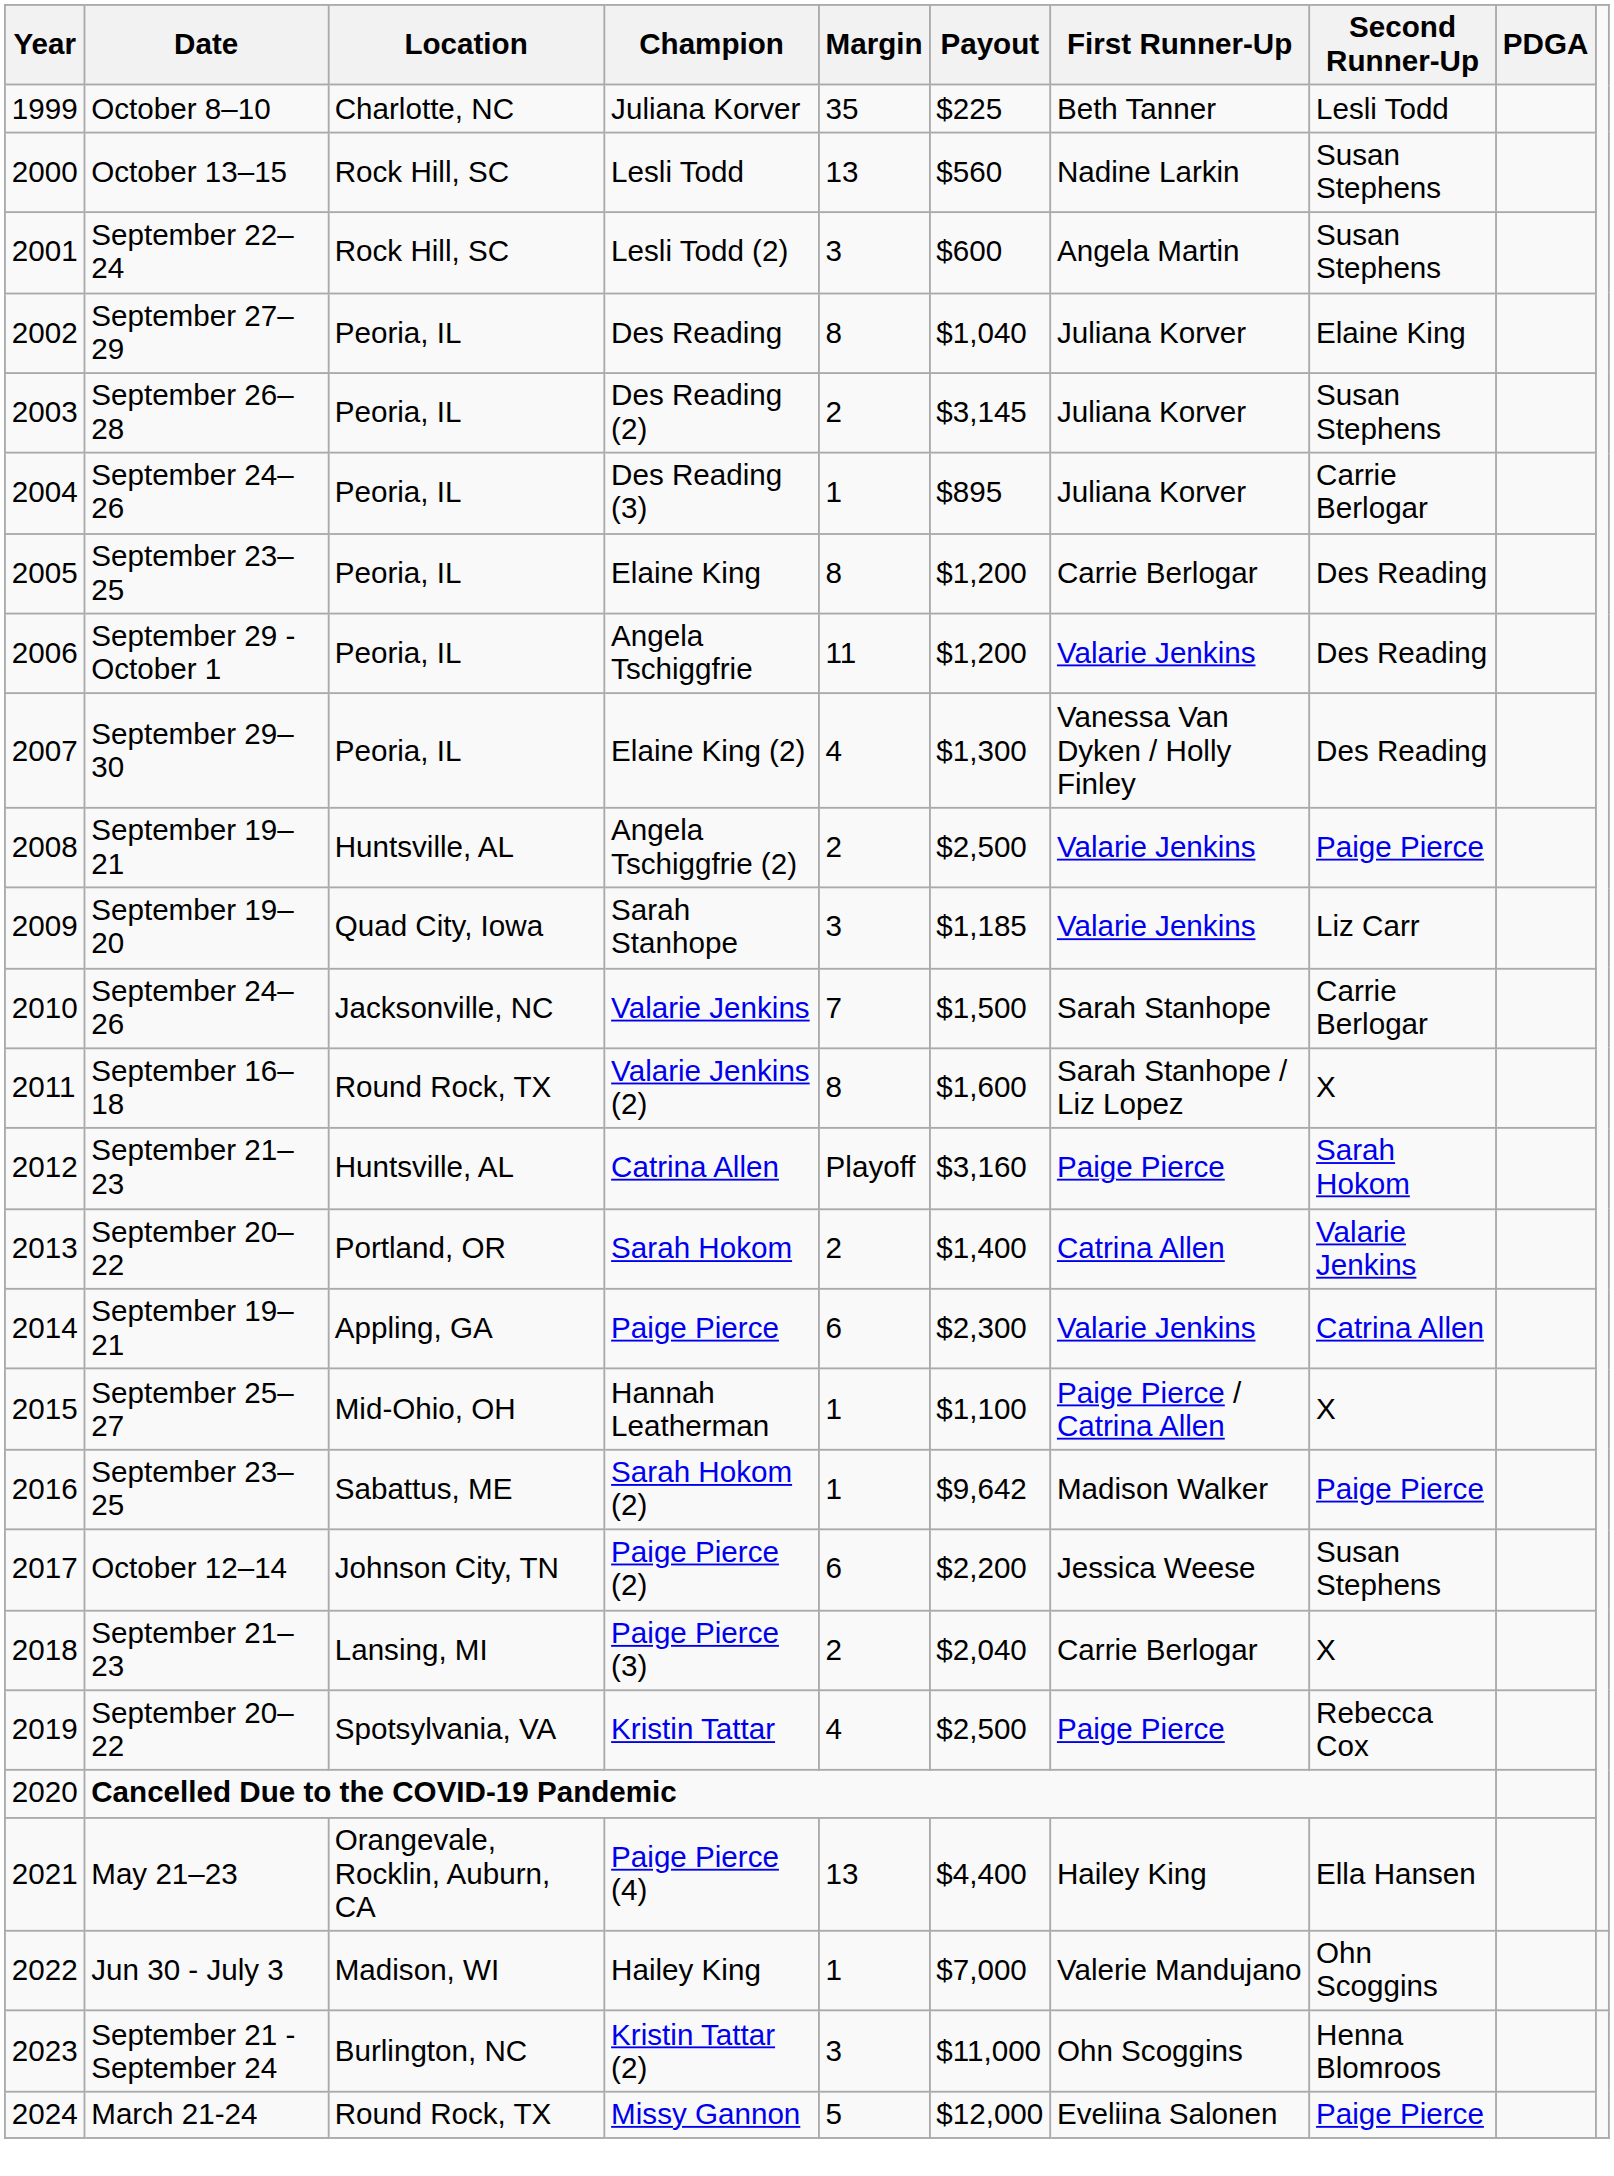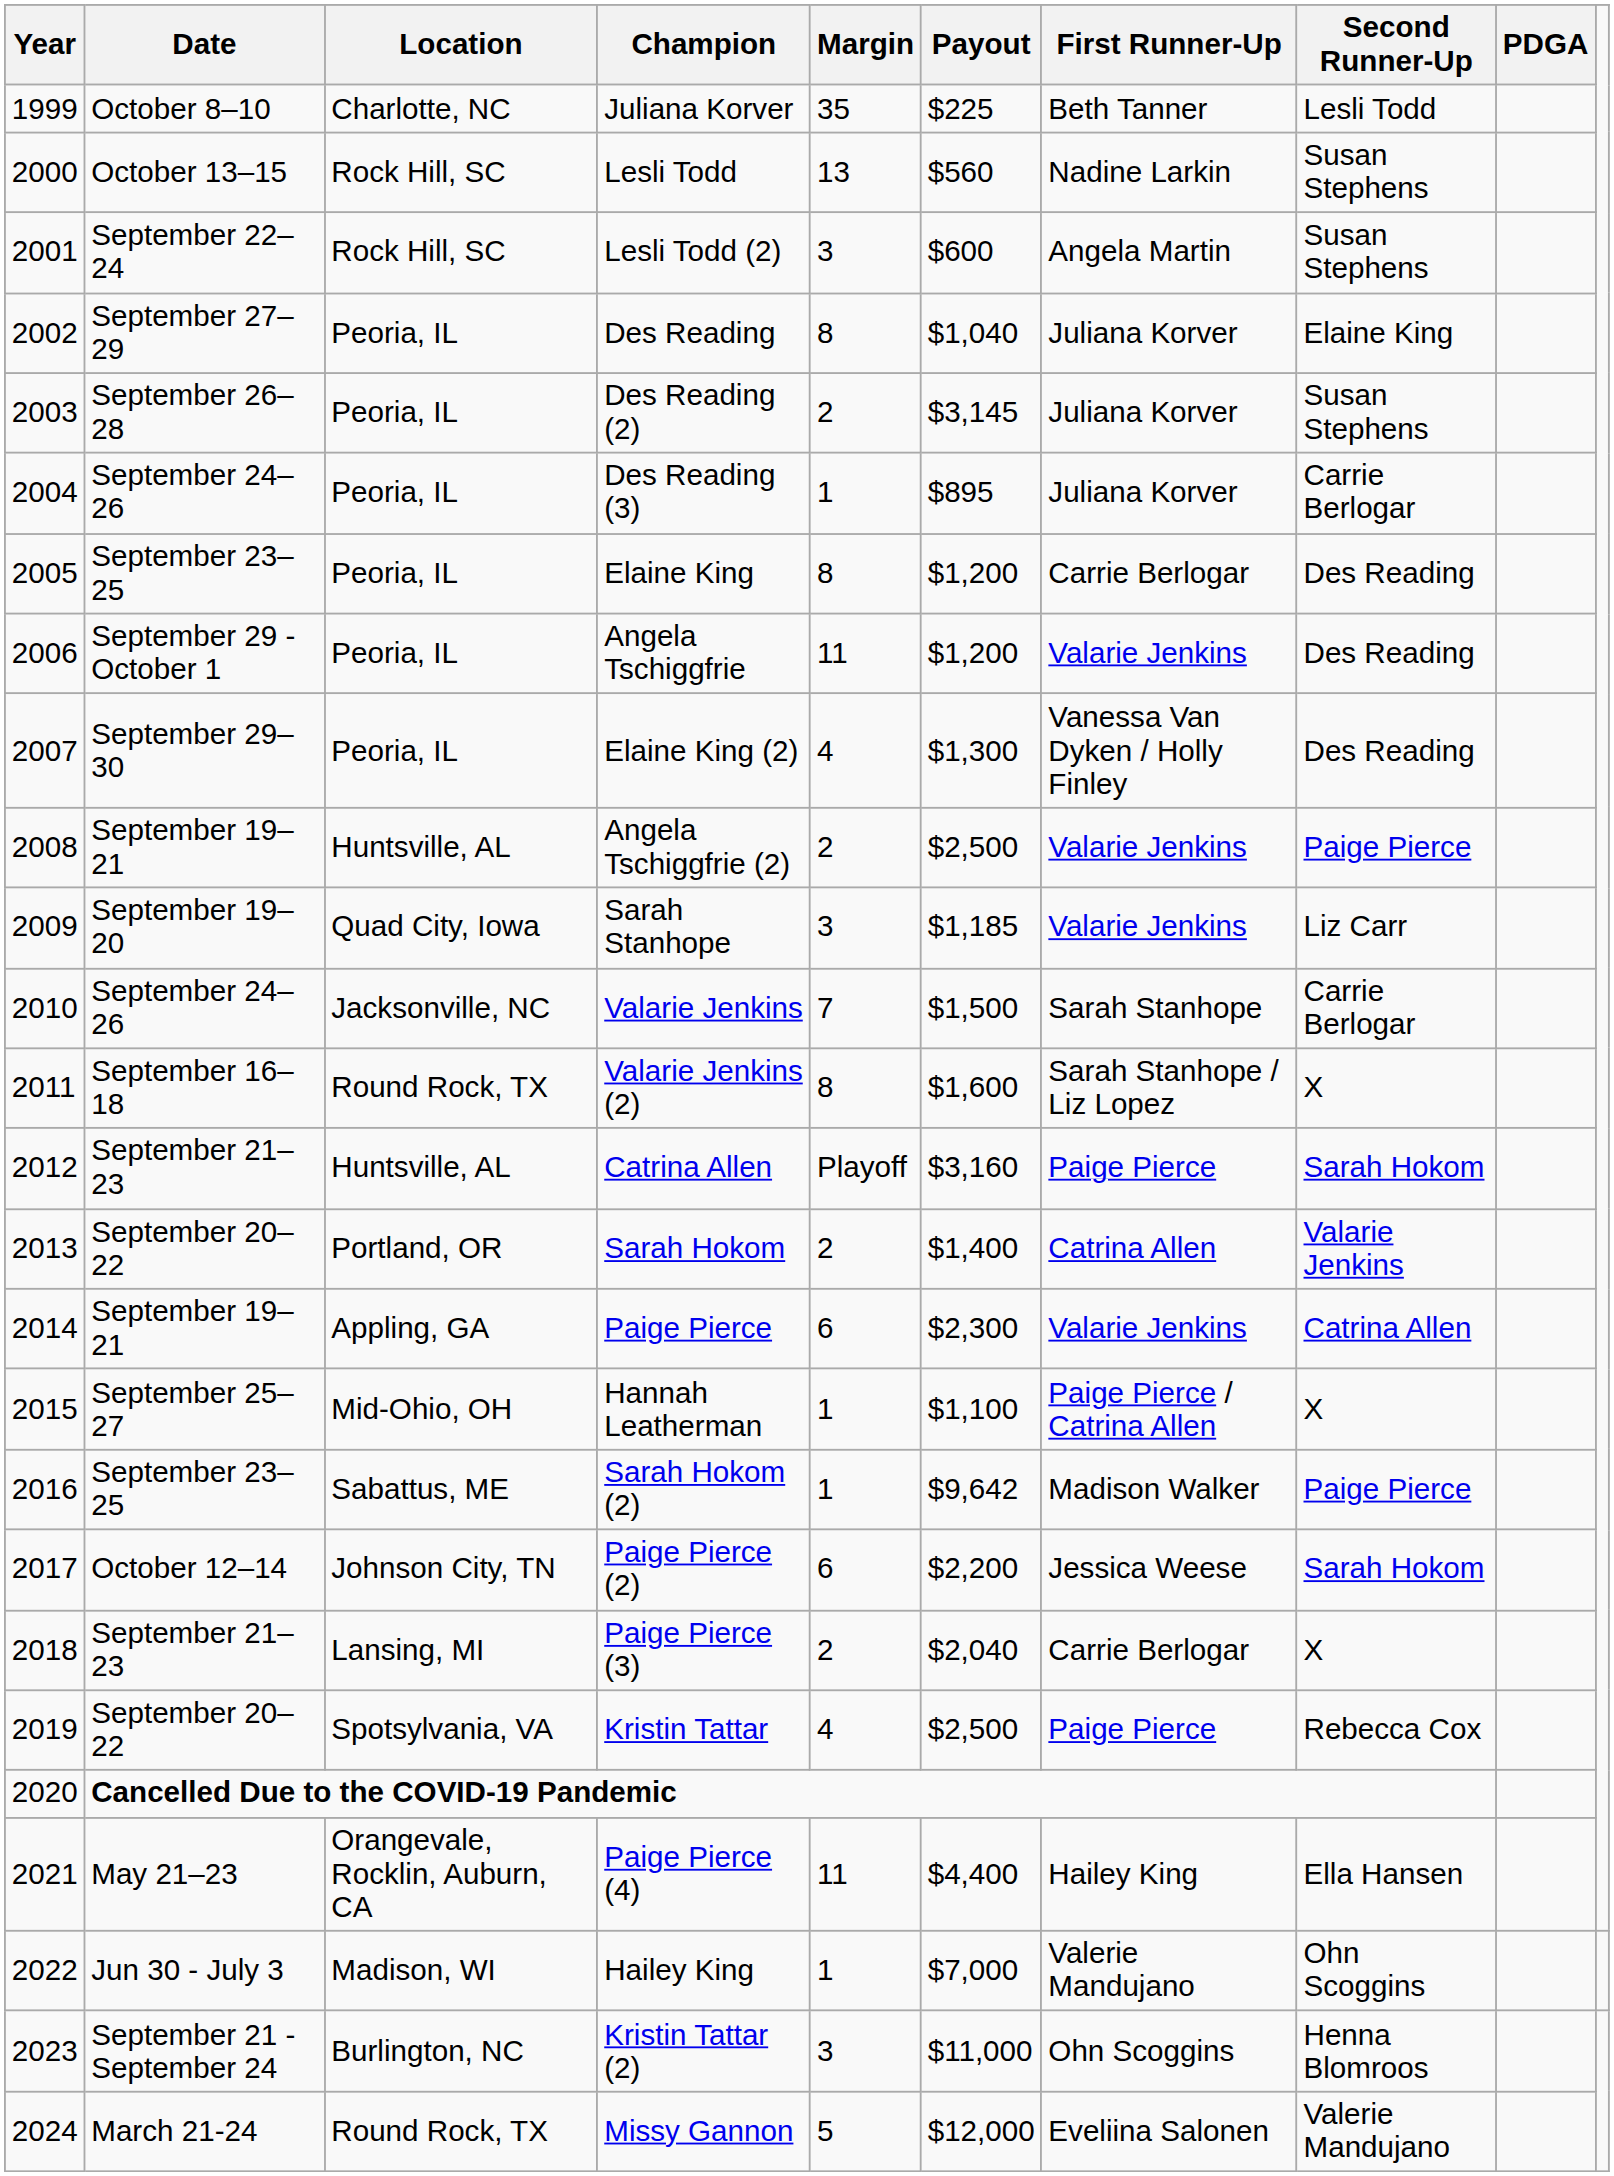 <table class="wikitable">
 <tr>
 <th>Year</th>
 <th>Date</th>
 <th>Location</th>
 <th>Champion</th>
 <th>Margin</th>
 <th>Payout</th>
 <th>First Runner-Up</th>
 <th>Second Runner-Up</th>
 <th>PDGA</th>
 </tr>
 <tr>
 <td>1999</td>
 <td>October 8–10</td>
 <td>Charlotte, NC</td>
 <td>Juliana Korver</td>
 <td>35</td>
 <td>$225</td>
 <td>Beth Tanner</td>
 <td>Lesli Todd</td>
 <td></td>
 </tr>
 <tr>
 <td>2000</td>
 <td>October 13–15</td>
 <td>Rock Hill, SC</td>
 <td>Lesli Todd</td>
 <td>13</td>
 <td>$560</td>
 <td>Nadine Larkin</td>
 <td>Susan Stephens</td>
 <td></td>
 </tr>
 <tr>
 <td>2001</td>
 <td>September 22–24</td>
 <td>Rock Hill, SC</td>
 <td>Lesli Todd (2)</td>
 <td>3</td>
 <td>$600</td>
 <td>Angela Martin</td>
 <td>Susan Stephens</td>
 <td></td>
 </tr>
 <tr>
 <td>2002</td>
 <td>September 27–29</td>
 <td>Peoria, IL</td>
 <td>Des Reading</td>
 <td>8</td>
 <td>$1,040</td>
 <td>Juliana Korver</td>
 <td>Elaine King</td>
 <td></td>
 </tr>
 <tr>
 <td>2003</td>
 <td>September 26–28</td>
 <td>Peoria, IL</td>
 <td>Des Reading (2)</td>
 <td>2</td>
 <td>$3,145</td>
 <td>Juliana Korver</td>
 <td>Susan Stephens</td>
 <td></td>
 </tr>
 <tr>
 <td>2004</td>
 <td>September 24–26</td>
 <td>Peoria, IL</td>
 <td>Des Reading (3)</td>
 <td>1</td>
 <td>$895</td>
 <td>Juliana Korver</td>
 <td>Carrie Berlogar</td>
 <td></td>
 </tr>
 <tr>
 <td>2005</td>
 <td>September 23–25</td>
 <td>Peoria, IL</td>
 <td>Elaine King</td>
 <td>8</td>
 <td>$1,200</td>
 <td>Carrie Berlogar</td>
 <td>Des Reading</td>
 <td></td>
 </tr>
 <tr>
 <td>2006</td>
 <td>September 29 - October 1</td>
 <td>Peoria, IL</td>
 <td>Angela Tschiggfrie</td>
 <td>11</td>
 <td>$1,200</td>
 <td><a href='#'>Valarie Jenkins</a></td>
 <td>Des Reading</td>
 <td></td>
 </tr>
 <tr>
 <td>2007</td>
 <td>September 29–30</td>
 <td>Peoria, IL</td>
 <td>Elaine King (2)</td>
 <td>4</td>
 <td>$1,300</td>
 <td>Vanessa Van Dyken / Holly Finley</td>
 <td>Des Reading</td>
 <td></td>
 </tr>
 <tr>
 <td>2008</td>
 <td>September 19–21</td>
 <td>Huntsville, AL</td>
 <td>Angela Tschiggfrie (2)</td>
 <td>2</td>
 <td>$2,500</td>
 <td><a href='#'>Valarie Jenkins</a></td>
 <td><a href='#'>Paige Pierce</a></td>
 <td></td>
 </tr>
 <tr>
 <td>2009</td>
 <td>September 19–20</td>
 <td>Quad City, Iowa</td>
 <td>Sarah Stanhope</td>
 <td>3</td>
 <td>$1,185</td>
 <td><a href='#'>Valarie Jenkins</a></td>
 <td>Liz Carr</td>
 <td></td>
 </tr>
 <tr>
 <td>2010</td>
 <td>September 24–26</td>
 <td>Jacksonville, NC</td>
 <td><a href='#'>Valarie Jenkins</a></td>
 <td>7</td>
 <td>$1,500</td>
 <td>Sarah Stanhope</td>
 <td>Carrie Berlogar</td>
 <td></td>
 </tr>
 <tr>
 <td>2011</td>
 <td>September 16–18</td>
 <td>Round Rock, TX</td>
 <td><a href='#'>Valarie Jenkins</a> (2)</td>
 <td>8</td>
 <td>$1,600</td>
 <td>Sarah Stanhope / Liz Lopez</td>
 <td>X</td>
 <td></td>
 </tr>
 <tr>
 <td>2012</td>
 <td>September 21–23</td>
 <td>Huntsville, AL</td>
 <td><a href='#'>Catrina Allen</a></td>
 <td>Playoff</td>
 <td>$3,160</td>
 <td><a href='#'>Paige Pierce</a></td>
 <td><a href='#'>Sarah Hokom</a></td>
 <td></td>
 </tr>
 <tr>
 <td>2013</td>
 <td>September 20–22</td>
 <td>Portland, OR</td>
 <td><a href='#'>Sarah Hokom</a></td>
 <td>2</td>
 <td>$1,400</td>
 <td><a href='#'>Catrina Allen</a></td>
 <td><a href='#'>Valarie Jenkins</a></td>
 <td></td>
 </tr>
 <tr>
 <td>2014</td>
 <td>September 19–21</td>
 <td>Appling, GA</td>
 <td><a href='#'>Paige Pierce</a></td>
 <td>6</td>
 <td>$2,300</td>
 <td><a href='#'>Valarie Jenkins</a></td>
 <td><a href='#'>Catrina Allen</a></td>
 <td></td>
 </tr>
 <tr>
 <td>2015</td>
 <td>September 25–27</td>
 <td>Mid-Ohio, OH</td>
 <td>Hannah Leatherman</td>
 <td>1</td>
 <td>$1,100</td>
 <td><a href='#'>Paige Pierce</a> / <a href='#'>Catrina Allen</a></td>
 <td>X</td>
 <td></td>
 </tr>
 <tr>
 <td>2016</td>
 <td>September 23–25</td>
 <td>Sabattus, ME</td>
 <td><a href='#'>Sarah Hokom</a> (2)</td>
 <td>1</td>
 <td>$9,642</td>
 <td>Madison Walker</td>
 <td><a href='#'>Paige Pierce</a></td>
 <td></td>
 </tr>
 <tr>
 <td>2017</td>
 <td>October 12–14</td>
 <td>Johnson City, TN</td>
 <td><a href='#'>Paige Pierce</a> (2)</td>
 <td>6</td>
 <td>$2,200</td>
 <td>Jessica Weese</td>
-<td>Susan Stephens</td>
+<td><a href='#'>Sarah Hokom</a></td>
 <td></td>
 </tr>
 <tr>
 <td>2018</td>
 <td>September 21–23</td>
 <td>Lansing, MI</td>
 <td><a href='#'>Paige Pierce</a> (3)</td>
 <td>2</td>
 <td>$2,040</td>
 <td>Carrie Berlogar</td>
 <td>X</td>
 <td></td>
 </tr>
 <tr>
 <td>2019</td>
 <td>September 20–22</td>
 <td>Spotsylvania, VA</td>
 <td><a href='#'>Kristin Tattar</a></td>
 <td>4</td>
 <td>$2,500</td>
 <td><a href='#'>Paige Pierce</a></td>
 <td>Rebecca Cox</td>
 <td></td>
 </tr>
 <tr>
 <td>2020</td>
 <td colspan="7"><strong>Cancelled Due to the COVID-19 Pandemic</strong></td>
 <td></td>
 </tr>
 <tr>
 <td>2021</td>
 <td>May 21–23</td>
 <td>Orangevale, Rocklin, Auburn, CA</td>
 <td><a href='#'>Paige Pierce</a> (4)</td>
-<td>13</td>
+<td>11</td>
 <td>$4,400</td>
 <td>Hailey King</td>
 <td>Ella Hansen</td>
 <td></td>
 </tr>
 <tr>
 <td>2022</td>
 <td>Jun 30 - July 3</td>
 <td>Madison, WI</td>
 <td>Hailey King</td>
 <td>1</td>
 <td>$7,000</td>
 <td>Valerie Mandujano</td>
 <td>Ohn Scoggins</td>
 <td></td>
 <td></td>
 </tr>
 <tr>
 <td>2023</td>
 <td>September 21 - September 24</td>
 <td>Burlington, NC</td>
 <td><a href='#'>Kristin Tattar</a> (2)</td>
 <td>3</td>
 <td>$11,000</td>
 <td>Ohn Scoggins</td>
 <td>Henna Blomroos</td>
 <td></td>
 </tr>
 <tr>
 <td>2024</td>
 <td>March 21-24</td>
 <td>Round Rock, TX</td>
 <td><a href='#'>Missy Gannon</a></td>
 <td>5</td>
 <td>$12,000</td>
 <td>Eveliina Salonen</td>
-<td><a href='#'>Paige Pierce</a></td>
+<td>Valerie Mandujano</td>
 <td></td>
 </tr>
 </table>
